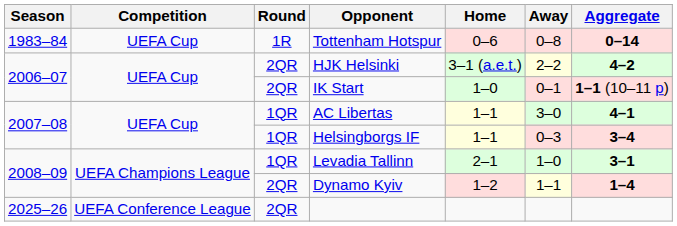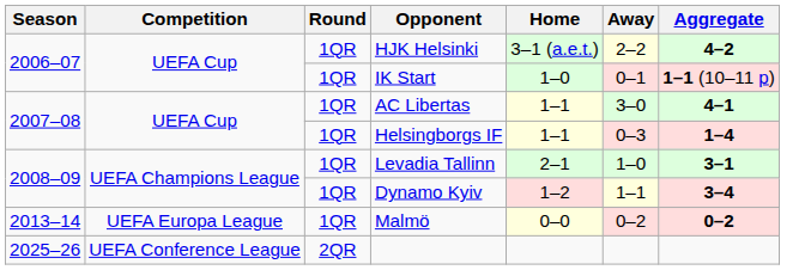 <table class="wikitable" style="font-size:100%; text-align: center;">
 <tr>
 <th>Season</th>
 <th>Competition</th>
 <th>Round</th>
 <th>Opponent</th>
 <th>Home</th>
 <th>Away</th>
 <th><a href='#'>Aggregate</a></th>
 </tr>
 <tr>
-<td><a href='#'>1983–84</a></td>
-<td><a href='#'>UEFA Cup</a></td>
-<td><a href='#'>1R</a></td>
-<td align="left"> <a href='#'>Tottenham Hotspur</a></td>
-<td bgcolor="#ffdddd" style="text-align:center;">0–6</td>
-<td bgcolor="#ffdddd" style="text-align:center;">0–8</td>
-<td bgcolor="#ffdddd" style="text-align:center;"><strong>0–14</strong></td>
-</tr>
-<tr>
 <td rowspan="2"><a href='#'>2006–07</a></td>
 <td rowspan="2"><a href='#'>UEFA Cup</a></td>
-<td><a href='#'>2QR</a></td>
+<td><a href='#'>1QR</a></td>
 <td align="left"> <a href='#'>HJK Helsinki</a></td>
 <td bgcolor="#ddffdd" style="text-align:center;">3–1 (<a href='#'>a.e.t.</a>)</td>
 <td bgcolor="#ffffdd" style="text-align:center;">2–2</td>
 <td bgcolor="#ddffdd" style="text-align:center;"><strong>4–2</strong></td>
 </tr>
 <tr>
-<td><a href='#'>2QR</a></td>
+<td><a href='#'>1QR</a></td>
 <td align="left"> <a href='#'>IK Start</a></td>
 <td bgcolor="#ddffdd" style="text-align:center;">1–0</td>
 <td bgcolor="#ffdddd" style="text-align:center;">0–1</td>
 <td bgcolor="#ffdddd" style="text-align:center;"><strong>1–1</strong> (10–11 <a href='#'>p</a>)</td>
 </tr>
 <tr>
 <td rowspan="2"><a href='#'>2007–08</a></td>
 <td rowspan="2"><a href='#'>UEFA Cup</a></td>
 <td><a href='#'>1QR</a></td>
 <td align="left"> <a href='#'>AC Libertas</a></td>
 <td bgcolor="#ffffdd" style="text-align:center;">1–1</td>
 <td bgcolor="#ddffdd" style="text-align:center;">3–0</td>
 <td bgcolor="#ddffdd" style="text-align:center;"><strong>4–1</strong></td>
 </tr>
 <tr>
 <td><a href='#'>1QR</a></td>
 <td align="left"> <a href='#'>Helsingborgs IF</a></td>
 <td bgcolor="#ffffdd" style="text-align:center;">1–1</td>
 <td bgcolor="#ffdddd" style="text-align:center;">0–3</td>
-<td bgcolor="#ffdddd" style="text-align:center;"><strong>3–4</strong></td>
+<td bgcolor="#ffdddd" style="text-align:center;"><strong>1–4</strong></td>
 </tr>
 <tr>
 <td rowspan="2"><a href='#'>2008–09</a></td>
 <td rowspan="2"><a href='#'>UEFA Champions League</a></td>
 <td><a href='#'>1QR</a></td>
 <td align="left"> <a href='#'>Levadia Tallinn</a></td>
 <td bgcolor="#ddffdd" style="text-align:center;">2–1</td>
 <td bgcolor="#ddffdd" style="text-align:center;">1–0</td>
 <td bgcolor="#ddffdd" style="text-align:center;"><strong>3–1</strong></td>
 </tr>
 <tr>
-<td><a href='#'>2QR</a></td>
+<td><a href='#'>1QR</a></td>
 <td align="left"> <a href='#'>Dynamo Kyiv</a></td>
 <td bgcolor="#ffdddd" style="text-align:center;">1–2</td>
 <td bgcolor="#ffffdd" style="text-align:center;">1–1</td>
-<td bgcolor="#ffdddd" style="text-align:center;"><strong>1–4</strong></td>
+<td bgcolor="#ffdddd" style="text-align:center;"><strong>3–4</strong></td>
+</tr>
+<tr>
+<td><a href='#'>2013–14</a></td>
+<td><a href='#'>UEFA Europa League</a></td>
+<td><a href='#'>1QR</a></td>
+<td align="left"> <a href='#'>Malmö</a></td>
+<td bgcolor="#ffffdd" style="text-align:center;">0–0</td>
+<td bgcolor="#ffdddd" style="text-align:center;">0–2</td>
+<td bgcolor="#ffdddd" style="text-align:center;"><strong>0–2</strong></td>
 </tr>
 <tr>
 <td><a href='#'>2025–26</a></td>
 <td><a href='#'>UEFA Conference League</a></td>
 <td><a href='#'>2QR</a></td>
 <td align="left"></td>
 <td style="text-align:center;"></td>
 <td style="text-align:center;"></td>
 <td style="text-align:center;"></td>
 </tr>
 </table>
